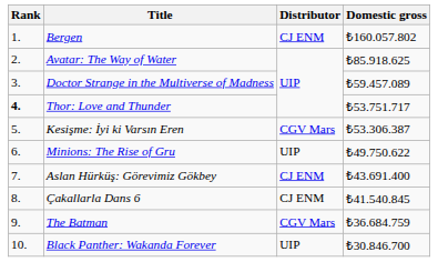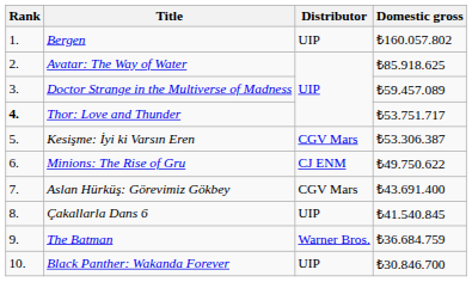 <table class="wikitable sortable" style="margin:auto; margin:auto;">
 <tr>
 <th>Rank</th>
 <th>Title</th>
 <th>Distributor</th>
 <th>Domestic gross</th>
 </tr>
 <tr>
 <td>1.</td>
 <td><em><a href='#'>Bergen</a></em></td>
-<td><a href='#'>CJ ENM</a></td>
+<td>UIP</td>
 <td>₺160.057.802</td>
 </tr>
 <tr>
 <td>2.</td>
 <td><em><a href='#'>Avatar: The Way of Water</a></em></td>
 <td rowspan="3"><a href='#'>UIP</a></td>
 <td>₺85.918.625</td>
 </tr>
 <tr>
 <td>3.</td>
 <td><em><a href='#'>Doctor Strange in the Multiverse of Madness</a></em></td>
 <td>₺59.457.089</td>
 </tr>
 <tr>
 <td><strong>4.</strong></td>
 <td><em><a href='#'>Thor: Love and Thunder</a></em></td>
 <td>₺53.751.717</td>
 </tr>
 <tr>
 <td>5.</td>
 <td><em>Kesişme: İyi ki Varsın Eren</em></td>
 <td><a href='#'>CGV Mars</a></td>
 <td>₺53.306.387</td>
 </tr>
 <tr>
 <td>6.</td>
 <td><em><a href='#'>Minions: The Rise of Gru</a></em></td>
-<td>UIP</td>
+<td><a href='#'>CJ ENM</a></td>
 <td>₺49.750.622</td>
 </tr>
 <tr>
 <td>7.</td>
 <td><em>Aslan Hürküş: Görevimiz Gökbey</em></td>
-<td><a href='#'>CJ ENM</a></td>
+<td>CGV Mars</td>
 <td>₺43.691.400</td>
 </tr>
 <tr>
 <td>8.</td>
 <td><em>Çakallarla Dans 6</em></td>
-<td>CJ ENM</td>
+<td>UIP</td>
 <td>₺41.540.845</td>
 </tr>
 <tr>
 <td>9.</td>
 <td><em><a href='#'>The Batman</a></em></td>
-<td><a href='#'>CGV Mars</a></td>
+<td><a href='#'>Warner Bros.</a></td>
 <td>₺36.684.759</td>
 </tr>
 <tr>
 <td>10.</td>
 <td><em><a href='#'>Black Panther: Wakanda Forever</a></em></td>
 <td>UIP</td>
 <td>₺30.846.700</td>
 </tr>
 </table>
